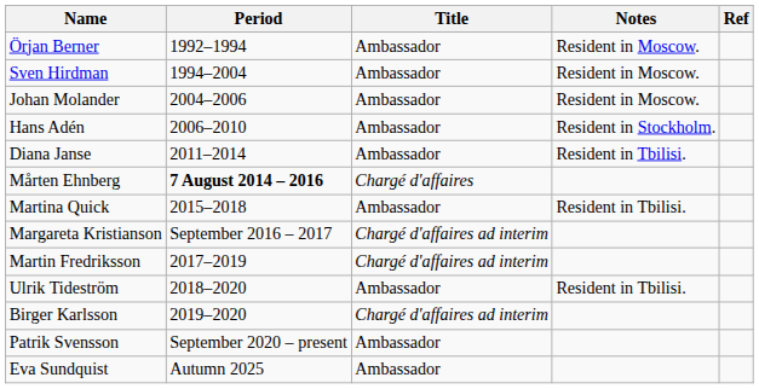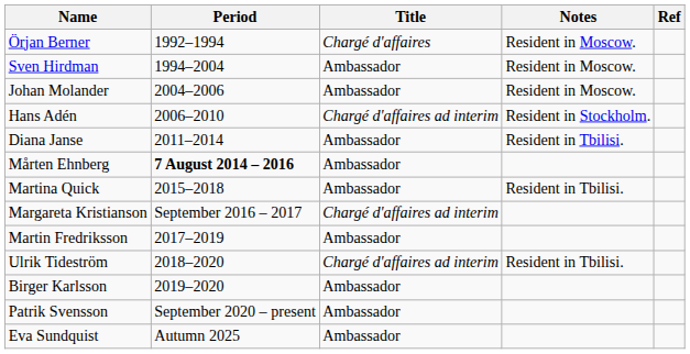 <table class="wikitable">
 <tr>
 <th>Name</th>
 <th>Period</th>
 <th>Title</th>
 <th>Notes</th>
 <th>Ref</th>
 </tr>
 <tr>
 <td><a href='#'>Örjan Berner</a></td>
 <td>1992–1994</td>
-<td>Ambassador</td>
+<td><em>Chargé d'affaires</em></td>
 <td>Resident in <a href='#'>Moscow</a>.</td>
 <td></td>
 </tr>
 <tr>
 <td><a href='#'>Sven Hirdman</a></td>
 <td>1994–2004</td>
 <td>Ambassador</td>
 <td>Resident in Moscow.</td>
 <td></td>
 </tr>
 <tr>
 <td>Johan Molander</td>
 <td>2004–2006</td>
 <td>Ambassador</td>
 <td>Resident in Moscow.</td>
 <td></td>
 </tr>
 <tr>
 <td>Hans Adén</td>
 <td>2006–2010</td>
-<td>Ambassador</td>
+<td><em>Chargé d'affaires ad interim</em></td>
 <td>Resident in <a href='#'>Stockholm</a>.</td>
 <td></td>
 </tr>
 <tr>
 <td>Diana Janse</td>
 <td>2011–2014</td>
 <td>Ambassador</td>
 <td>Resident in <a href='#'>Tbilisi</a>.</td>
 <td></td>
 </tr>
 <tr>
 <td>Mårten Ehnberg</td>
 <td><strong>7 August 2014 – 2016</strong></td>
-<td><em>Chargé d'affaires</em></td>
+<td>Ambassador</td>
 <td></td>
 <td></td>
 </tr>
 <tr>
 <td>Martina Quick</td>
 <td>2015–2018</td>
 <td>Ambassador</td>
 <td>Resident in Tbilisi.</td>
 <td></td>
 </tr>
 <tr>
 <td>Margareta Kristianson</td>
 <td>September 2016 – 2017</td>
 <td><em>Chargé d'affaires ad interim</em></td>
 <td></td>
 <td></td>
 </tr>
 <tr>
 <td>Martin Fredriksson</td>
 <td>2017–2019</td>
-<td><em>Chargé d'affaires ad interim</em></td>
+<td>Ambassador</td>
 <td></td>
 <td></td>
 </tr>
 <tr>
 <td>Ulrik Tideström</td>
 <td>2018–2020</td>
-<td>Ambassador</td>
+<td><em>Chargé d'affaires ad interim</em></td>
 <td>Resident in Tbilisi.</td>
 <td></td>
 </tr>
 <tr>
 <td>Birger Karlsson</td>
 <td>2019–2020</td>
-<td><em>Chargé d'affaires ad interim</em></td>
+<td>Ambassador</td>
 <td></td>
 <td></td>
 </tr>
 <tr>
 <td>Patrik Svensson</td>
 <td>September 2020 – present</td>
 <td>Ambassador</td>
 <td></td>
 <td></td>
 </tr>
 <tr>
 <td>Eva Sundquist</td>
 <td>Autumn 2025</td>
 <td>Ambassador</td>
 <td></td>
 <td></td>
 </tr>
 </table>
